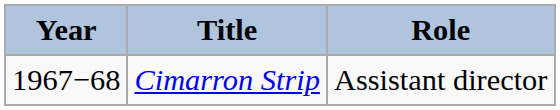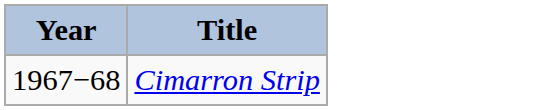 <table class="wikitable" style="font-size:95%;">
 <tr>
 <th style="background:#B0C4DE;">Year</th>
 <th style="background:#B0C4DE;">Title</th>
-<th style="background:#B0C4DE;">Role</th>
 </tr>
 <tr>
 <td>1967−68</td>
 <td><em><a href='#'>Cimarron Strip</a></em></td>
-<td>Assistant director</td>
 </tr>
 </table>
